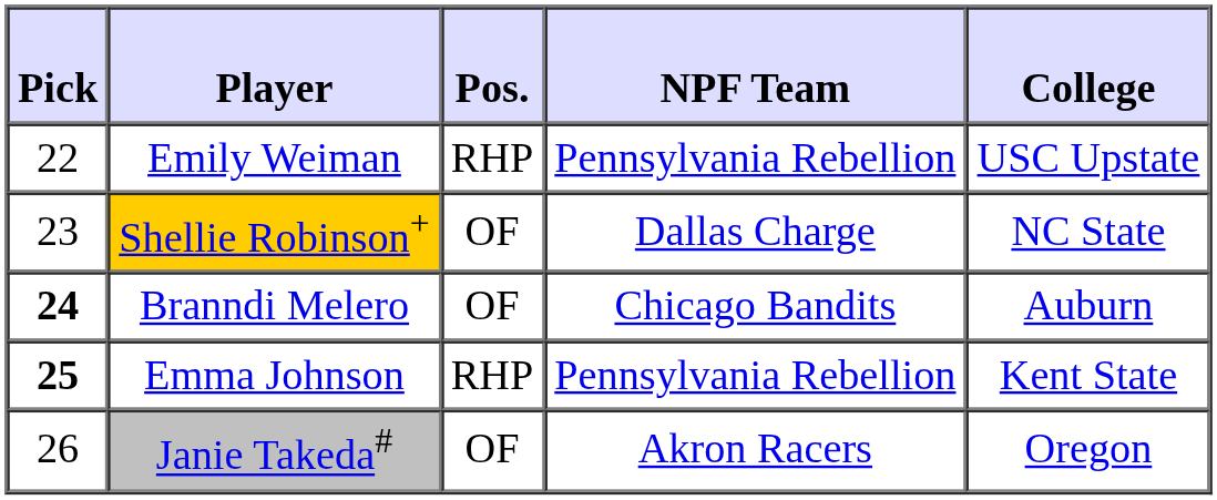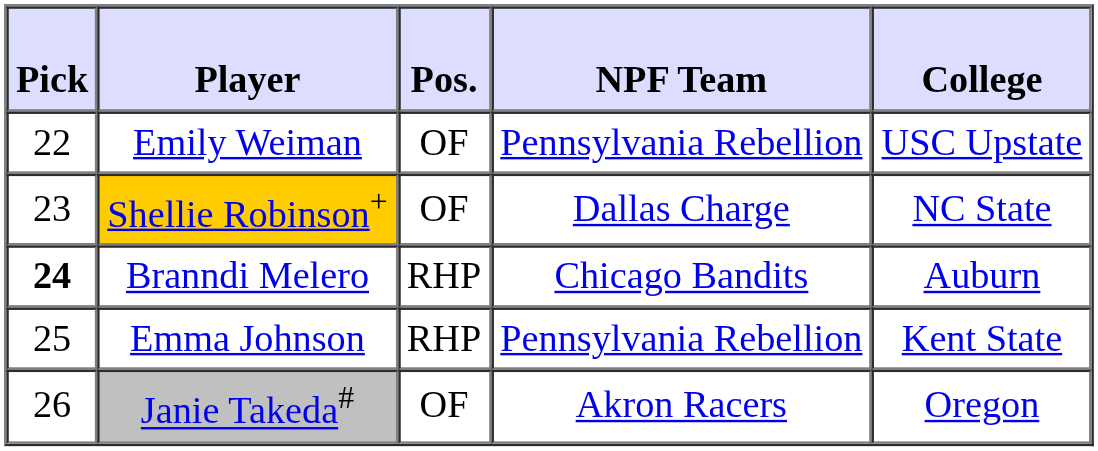 <table border="1" cellpadding="3" cellspacing="0" style="text-align:center;">
 <tr>
 <th style="background:#ddf"><br>Pick</th>
 <th style="background:#ddf"><br>Player</th>
 <th style="background:#ddf"><br>Pos.</th>
 <th style="background:#ddf"><br>NPF Team</th>
 <th style="background:#ddf;"><br>College</th>
 </tr>
 <tr>
 <td>22</td>
 <td><a href='#'>Emily Weiman</a></td>
-<td>RHP</td>
+<td>OF</td>
 <td><a href='#'>Pennsylvania Rebellion</a></td>
 <td><a href='#'>USC Upstate</a></td>
 </tr>
 <tr>
 <td>23</td>
 <td style="background:#FFCC00;"><a href='#'>Shellie Robinson</a><sup>+</sup></td>
 <td>OF</td>
 <td><a href='#'>Dallas Charge</a></td>
 <td><a href='#'>NC State</a></td>
 </tr>
 <tr>
 <td><strong>24</strong></td>
 <td><a href='#'>Branndi Melero</a></td>
-<td>OF</td>
+<td>RHP</td>
 <td><a href='#'>Chicago Bandits</a></td>
 <td><a href='#'>Auburn</a></td>
 </tr>
 <tr>
-<td><strong>25</strong></td>
+<td>25</td>
 <td><a href='#'>Emma Johnson</a></td>
 <td>RHP</td>
 <td><a href='#'>Pennsylvania Rebellion</a></td>
 <td><a href='#'>Kent State</a></td>
 </tr>
 <tr>
 <td>26</td>
 <td style="background:#C0C0C0;"><a href='#'>Janie Takeda</a><sup>#</sup></td>
 <td>OF</td>
 <td><a href='#'>Akron Racers</a></td>
 <td><a href='#'>Oregon</a></td>
 </tr>
 </table>
